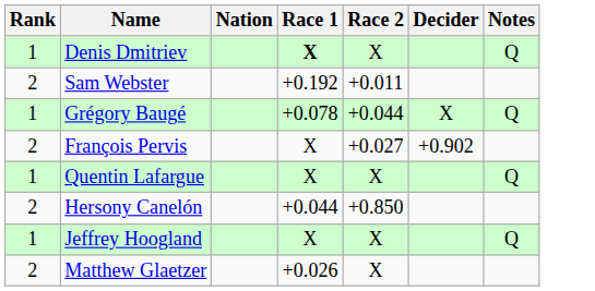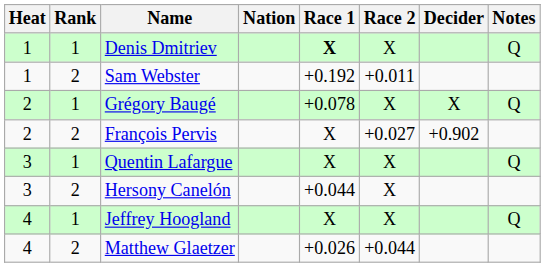 <table class="wikitable sortable" style="text-align:center">
 <tr>
+<th>Heat</th>
 <th>Rank</th>
 <th>Name</th>
 <th>Nation</th>
 <th>Race 1</th>
 <th>Race 2</th>
 <th>Decider</th>
 <th>Notes</th>
 </tr>
 <tr bgcolor=ccffcc>
 <td>1</td>
+<td>1</td>
 <td align=left><a href='#'>Denis Dmitriev</a></td>
 <td align=left></td>
 <td><strong>X</strong></td>
 <td>X</td>
 <td></td>
 <td>Q</td>
 </tr>
 <tr>
+<td>1</td>
 <td>2</td>
 <td align=left><a href='#'>Sam Webster</a></td>
 <td align=left></td>
 <td>+0.192</td>
 <td>+0.011</td>
 <td></td>
 <td></td>
 </tr>
 <tr bgcolor=ccffcc>
+<td>2</td>
 <td>1</td>
 <td align=left><a href='#'>Grégory Baugé</a></td>
 <td align=left></td>
 <td>+0.078</td>
-<td>+0.044</td>
+<td>X</td>
 <td>X</td>
 <td>Q</td>
 </tr>
 <tr>
+<td>2</td>
 <td>2</td>
 <td align=left><a href='#'>François Pervis</a></td>
 <td align=left></td>
 <td>X</td>
 <td>+0.027</td>
 <td>+0.902</td>
 <td></td>
 </tr>
 <tr bgcolor=ccffcc>
+<td>3</td>
 <td>1</td>
 <td align=left><a href='#'>Quentin Lafargue</a></td>
 <td align=left></td>
 <td>X</td>
 <td>X</td>
 <td></td>
 <td>Q</td>
 </tr>
 <tr>
+<td>3</td>
 <td>2</td>
 <td align=left><a href='#'>Hersony Canelón</a></td>
 <td align=left></td>
 <td>+0.044</td>
-<td>+0.850</td>
+<td>X</td>
 <td></td>
 <td></td>
 </tr>
 <tr bgcolor=ccffcc>
+<td>4</td>
 <td>1</td>
 <td align=left><a href='#'>Jeffrey Hoogland</a></td>
 <td align=left></td>
 <td>X</td>
 <td>X</td>
 <td></td>
 <td>Q</td>
 </tr>
 <tr>
+<td>4</td>
 <td>2</td>
 <td align=left><a href='#'>Matthew Glaetzer</a></td>
 <td align=left></td>
 <td>+0.026</td>
-<td>X</td>
+<td>+0.044</td>
 <td></td>
 <td></td>
 </tr>
 </table>
